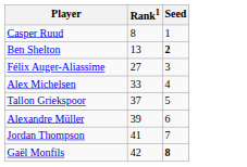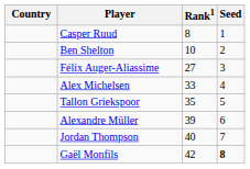 <table class="wikitable" border="1">
 <tr>
+<th width="70">Country</th>
 <th width="175">Player</th>
 <th>Rank<sup>1</sup></th>
 <th>Seed</th>
 </tr>
 <tr>
+<td></td>
 <td><a href='#'>Casper Ruud</a></td>
 <td>8</td>
 <td>1</td>
 </tr>
 <tr>
+<td></td>
 <td><a href='#'>Ben Shelton</a></td>
-<td>13</td>
-<td><strong>2</strong></td>
+<td>10</td>
+<td>2</td>
 </tr>
 <tr>
+<td></td>
 <td><a href='#'>Félix Auger-Aliassime</a></td>
 <td>27</td>
 <td>3</td>
 </tr>
 <tr>
+<td></td>
 <td><a href='#'>Alex Michelsen</a></td>
 <td>33</td>
 <td>4</td>
 </tr>
 <tr>
+<td></td>
 <td><a href='#'>Tallon Griekspoor</a></td>
-<td>37</td>
+<td>35</td>
 <td>5</td>
 </tr>
 <tr>
+<td></td>
 <td><a href='#'>Alexandre Müller</a></td>
 <td>39</td>
 <td>6</td>
 </tr>
 <tr>
+<td></td>
 <td><a href='#'>Jordan Thompson</a></td>
-<td>41</td>
+<td>40</td>
 <td>7</td>
 </tr>
 <tr>
+<td></td>
 <td><a href='#'>Gaël Monfils</a></td>
 <td>42</td>
 <td><strong>8</strong></td>
 </tr>
 </table>
